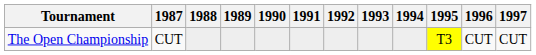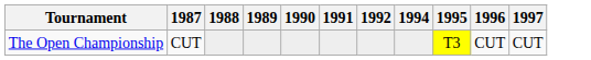 <table class="wikitable" style="font-size:95%;text-align:center;">
 <tr>
 <th>Tournament</th>
 <th>1987</th>
 <th>1988</th>
 <th>1989</th>
 <th>1990</th>
 <th>1991</th>
 <th>1992</th>
-<th>1993</th>
 <th>1994</th>
 <th>1995</th>
 <th>1996</th>
 <th>1997</th>
 </tr>
 <tr>
 <td align=left><a href='#'>The Open Championship</a></td>
 <td>CUT</td>
 <td style="background:#eeeeee;"></td>
 <td style="background:#eeeeee;"></td>
 <td style="background:#eeeeee;"></td>
 <td style="background:#eeeeee;"></td>
 <td style="background:#eeeeee;"></td>
 <td style="background:#eeeeee;"></td>
-<td style="background:#eeeeee;"></td>
 <td style="background:yellow;">T3</td>
 <td>CUT</td>
 <td>CUT</td>
 </tr>
 </table>
